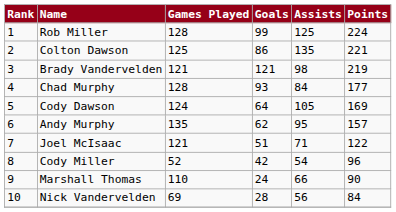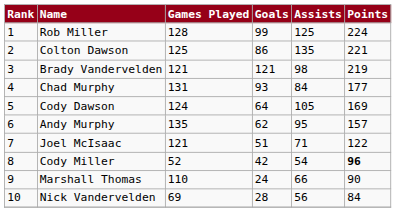 <table class="wikitable">
 <tr style="font-weight:bold; color:#FFFFFF" bgcolor="#960018" |>
 <td>Rank</td>
 <td>Name</td>
 <td>Games Played</td>
 <td>Goals</td>
 <td>Assists</td>
 <td>Points</td>
 </tr>
 <tr>
 <td>1</td>
 <td>Rob Miller</td>
 <td>128</td>
 <td>99</td>
 <td>125</td>
 <td>224</td>
 </tr>
 <tr>
 <td>2</td>
 <td>Colton Dawson</td>
 <td>125</td>
 <td>86</td>
 <td>135</td>
 <td>221</td>
 </tr>
 <tr>
 <td>3</td>
 <td>Brady Vandervelden</td>
 <td>121</td>
 <td>121</td>
 <td>98</td>
 <td>219</td>
 </tr>
 <tr>
 <td>4</td>
 <td>Chad Murphy</td>
-<td>128</td>
+<td>131</td>
 <td>93</td>
 <td>84</td>
 <td>177</td>
 </tr>
 <tr>
 <td>5</td>
 <td>Cody Dawson</td>
 <td>124</td>
 <td>64</td>
 <td>105</td>
 <td>169</td>
 </tr>
 <tr>
 <td>6</td>
 <td>Andy Murphy</td>
 <td>135</td>
 <td>62</td>
 <td>95</td>
 <td>157</td>
 </tr>
 <tr>
 <td>7</td>
 <td>Joel McIsaac</td>
 <td>121</td>
 <td>51</td>
 <td>71</td>
 <td>122</td>
 </tr>
 <tr>
 <td>8</td>
 <td>Cody Miller</td>
 <td>52</td>
 <td>42</td>
 <td>54</td>
-<td>96</td>
+<td><strong>96</strong></td>
 </tr>
 <tr>
 <td>9</td>
 <td>Marshall Thomas</td>
 <td>110</td>
 <td>24</td>
 <td>66</td>
 <td>90</td>
 </tr>
 <tr>
 <td>10</td>
 <td>Nick Vandervelden</td>
 <td>69</td>
 <td>28</td>
 <td>56</td>
 <td>84</td>
 </tr>
 <tr>
 </tr>
 </table>
